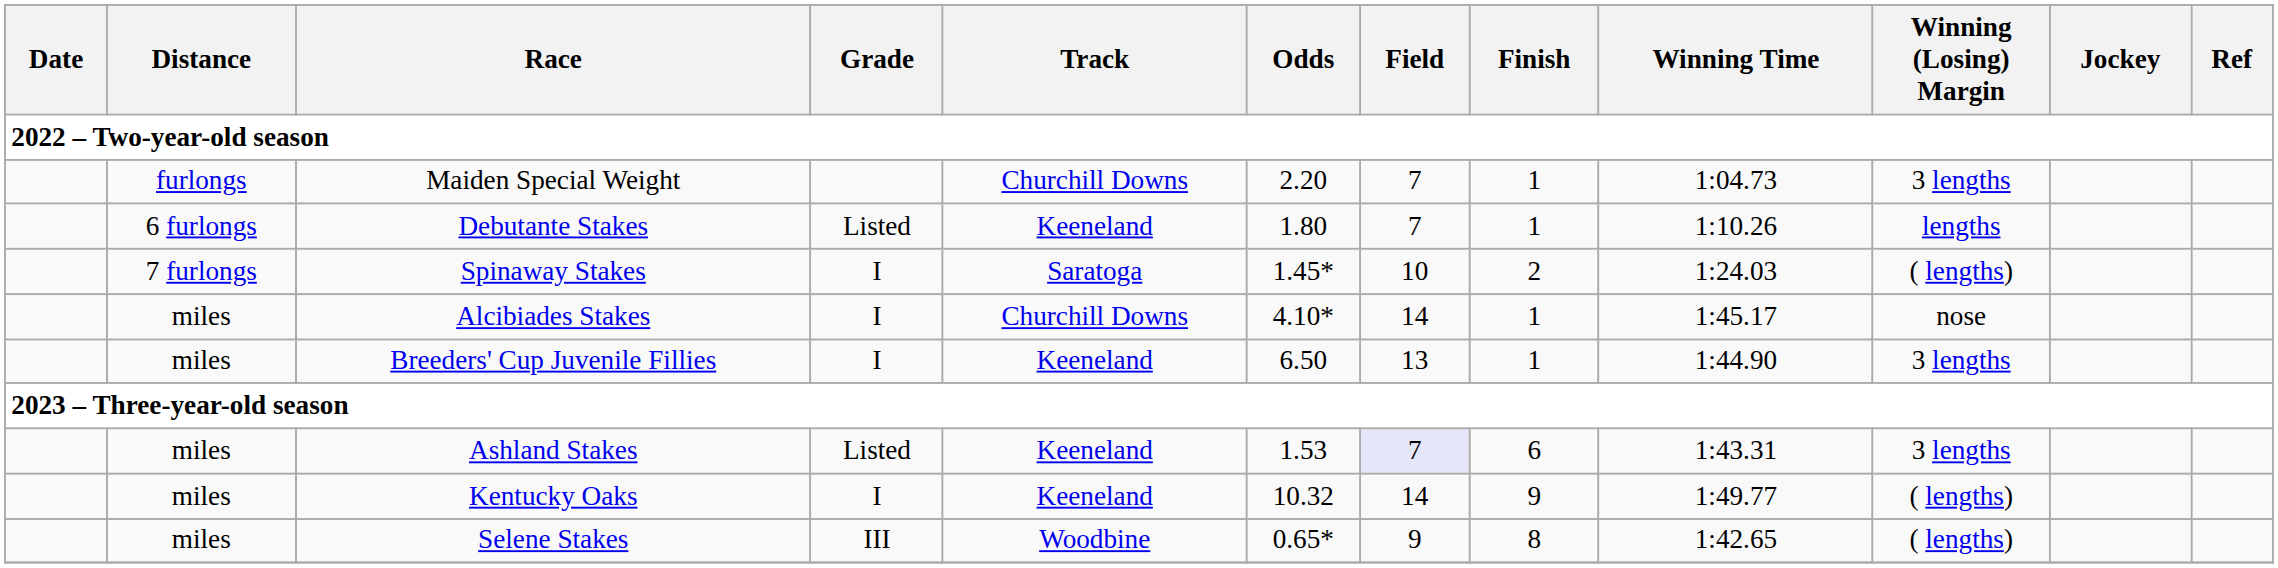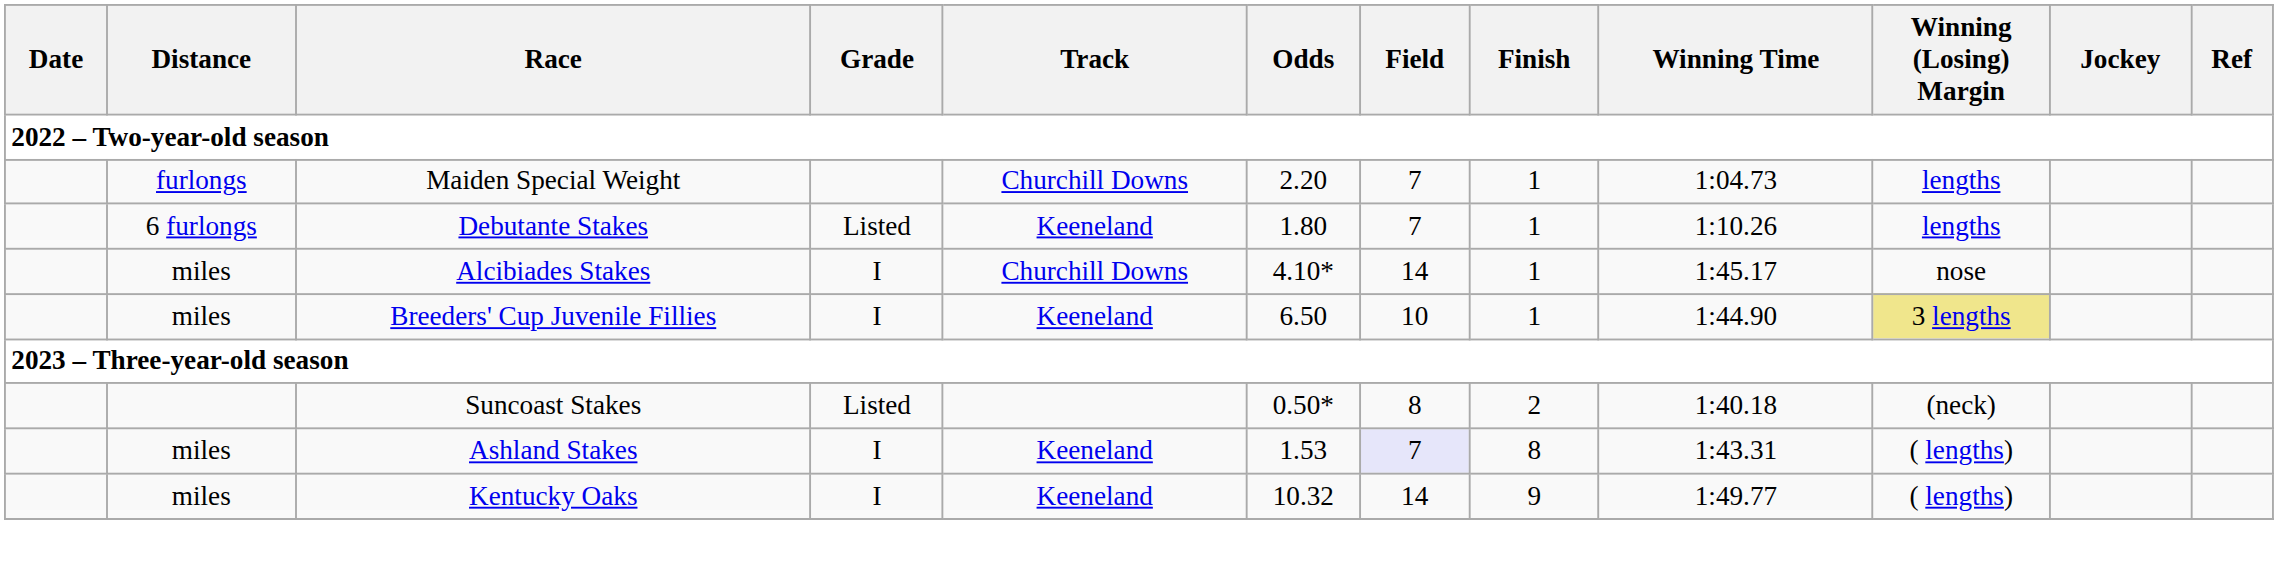 <table class = "wikitable sortable" style="text-align:center; width:95%; font-size:90%">
 <tr>
 <th scope="col">Date</th>
 <th scope="col">Distance</th>
 <th scope="col">Race</th>
 <th scope="col">Grade</th>
 <th scope="col">Track</th>
 <th scope="col">Odds</th>
 <th scope="col">Field</th>
 <th scope="col">Finish</th>
 <th scope="col">Winning Time</th>
 <th scope="col">Winning<br>(Losing)<br>Margin</th>
 <th scope="col">Jockey</th>
 <th scope="col" class="unsortable">Ref</th>
 </tr>
 <tr style="background-color:white">
 <td align="left" colspan=12><strong>2022 – Two-year-old season</strong></td>
 </tr>
 <tr>
 <td></td>
 <td>  <a href='#'>furlongs</a></td>
 <td>Maiden Special Weight</td>
 <td></td>
 <td><a href='#'>Churchill Downs</a></td>
 <td>2.20</td>
 <td>7</td>
 <td>1</td>
 <td>1:04.73</td>
-<td>3 <a href='#'>lengths</a></td>
+<td> <a href='#'>lengths</a></td>
 <td></td>
 <td></td>
 </tr>
 <tr>
 <td></td>
 <td> 6 <a href='#'>furlongs</a></td>
 <td><a href='#'>Debutante Stakes</a></td>
 <td> Listed</td>
 <td><a href='#'>Keeneland</a></td>
 <td>1.80</td>
 <td>7</td>
 <td>1</td>
 <td>1:10.26</td>
 <td> <a href='#'>lengths</a></td>
-<td></td>
-<td></td>
-</tr>
-<tr>
-<td></td>
-<td> 7 <a href='#'>furlongs</a></td>
-<td><a href='#'>Spinaway Stakes</a></td>
-<td>I</td>
-<td><a href='#'>Saratoga</a></td>
-<td>1.45*</td>
-<td>10</td>
-<td>2</td>
-<td>1:24.03</td>
-<td>( <a href='#'>lengths</a>)</td>
 <td></td>
 <td></td>
 </tr>
 <tr>
 <td></td>
 <td>  miles</td>
 <td><a href='#'>Alcibiades Stakes</a></td>
 <td>I</td>
 <td><a href='#'>Churchill Downs</a></td>
 <td>4.10*</td>
 <td>14</td>
 <td>1</td>
 <td>1:45.17</td>
 <td>nose</td>
 <td></td>
 <td></td>
 </tr>
 <tr>
 <td></td>
 <td>  miles</td>
 <td><a href='#'>Breeders' Cup Juvenile Fillies</a></td>
 <td>I</td>
 <td><a href='#'>Keeneland</a></td>
 <td>6.50</td>
-<td>13</td>
+<td>10</td>
 <td>1</td>
 <td>1:44.90</td>
-<td>3 <a href='#'>lengths</a></td>
+<td style="background: khaki;">3 <a href='#'>lengths</a></td>
 <td></td>
 <td></td>
 </tr>
 <tr style="background-color:white">
 <td align="left" colspan=12><strong>2023 – Three-year-old season</strong></td>
 </tr>
 <tr>
 <td></td>
+<td> <small></small></td>
+<td>Suncoast Stakes</td>
+<td> Listed</td>
+<td></td>
+<td>0.50*</td>
+<td>8</td>
+<td>2</td>
+<td>1:40.18</td>
+<td> (neck)</td>
+<td></td>
+<td></td>
+</tr>
+<tr>
+<td></td>
 <td>  miles</td>
 <td><a href='#'>Ashland Stakes</a></td>
-<td> Listed</td>
+<td>I</td>
 <td><a href='#'>Keeneland</a></td>
 <td>1.53</td>
 <td style="background: lavender;">7</td>
-<td>6</td>
+<td>8</td>
 <td>1:43.31</td>
-<td>3 <a href='#'>lengths</a></td>
+<td> ( <a href='#'>lengths</a>)</td>
 <td></td>
 <td></td>
 </tr>
 <tr>
 <td></td>
 <td>  miles</td>
 <td><a href='#'>Kentucky Oaks</a></td>
 <td>I</td>
 <td><a href='#'>Keeneland</a></td>
 <td>10.32</td>
 <td>14</td>
 <td>9</td>
 <td>1:49.77</td>
 <td> ( <a href='#'>lengths</a>)</td>
 <td></td>
 <td></td>
 </tr>
 <tr>
-<td></td>
-<td>  miles</td>
-<td><a href='#'>Selene Stakes</a></td>
-<td>III</td>
-<td><a href='#'>Woodbine</a></td>
-<td>0.65*</td>
-<td>9</td>
-<td>8</td>
-<td>1:42.65</td>
-<td> ( <a href='#'>lengths</a>)</td>
-<td></td>
-<td></td>
-</tr>
-<tr>
 </tr>
 </table>
